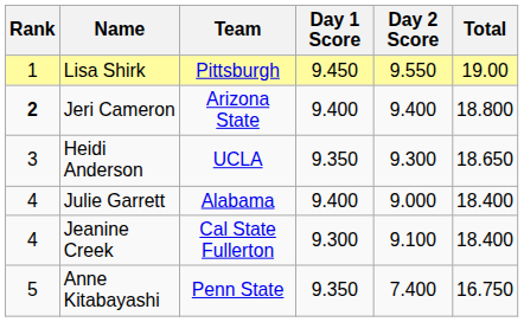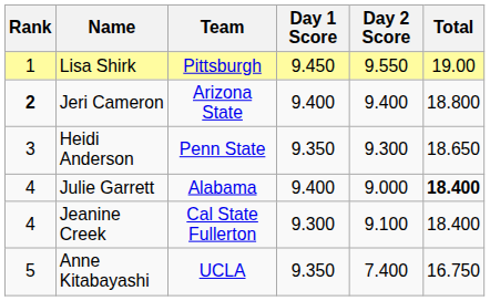 <table class="sortable wikitable" style="text-align:center" width=50%>
 <tr>
 <th>Rank</th>
 <th>Name</th>
 <th>Team</th>
 <th>Day 1 Score</th>
 <th>Day 2 Score</th>
 <th>Total</th>
 </tr>
 <tr bgcolor=fffca>
 <td>1</td>
 <td align="left">Lisa Shirk</td>
 <td><a href='#'>Pittsburgh</a></td>
 <td>9.450</td>
 <td>9.550</td>
 <td>19.00</td>
 </tr>
 <tr>
 <td><strong>2</strong></td>
 <td align="left">Jeri Cameron</td>
 <td><a href='#'>Arizona State</a></td>
 <td>9.400</td>
 <td>9.400</td>
 <td>18.800</td>
 </tr>
 <tr>
 <td>3</td>
 <td align="left">Heidi Anderson</td>
-<td><a href='#'>UCLA</a></td>
+<td><a href='#'>Penn State</a></td>
 <td>9.350</td>
 <td>9.300</td>
 <td>18.650</td>
 </tr>
 <tr>
 <td>4</td>
 <td align="left">Julie Garrett</td>
 <td><a href='#'>Alabama</a></td>
 <td>9.400</td>
 <td>9.000</td>
-<td>18.400</td>
+<td><strong>18.400</strong></td>
 </tr>
 <tr>
 <td>4</td>
 <td align="left">Jeanine Creek</td>
 <td><a href='#'>Cal State Fullerton</a></td>
 <td>9.300</td>
 <td>9.100</td>
 <td>18.400</td>
 </tr>
 <tr>
 <td>5</td>
 <td align="left">Anne Kitabayashi</td>
-<td><a href='#'>Penn State</a></td>
+<td><a href='#'>UCLA</a></td>
 <td>9.350</td>
 <td>7.400</td>
 <td>16.750</td>
 </tr>
 </table>
